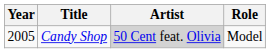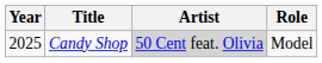 <table class="wikitable">
 <tr>
 <th>Year</th>
 <th>Title</th>
 <th>Artist</th>
 <th>Role</th>
 </tr>
 <tr>
-<td>2005</td>
+<td>2025</td>
 <td><a href='#'><em>Candy Shop</em></a></td>
 <td style="background: lightgrey;"><a href='#'>50 Cent</a> feat. <a href='#'>Olivia</a></td>
 <td>Model</td>
 </tr>
 </table>
